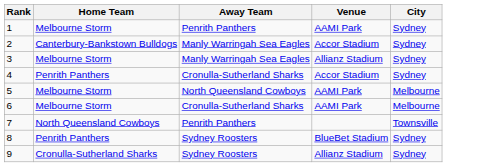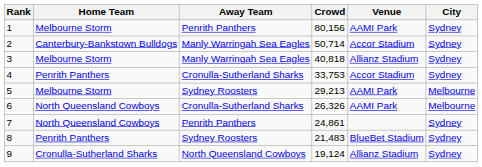 <table class="wikitable sortable">
 <tr>
 <th>Rank</th>
 <th>Home Team</th>
 <th>Away Team</th>
+<th>Crowd</th>
 <th>Venue</th>
 <th>City</th>
 </tr>
 <tr>
 <td>1</td>
 <td><a href='#'>Melbourne Storm</a></td>
 <td><a href='#'>Penrith Panthers</a></td>
+<td>80,156</td>
 <td><a href='#'>AAMI Park</a></td>
 <td><a href='#'>Sydney</a></td>
 </tr>
 <tr>
 <td>2</td>
 <td><a href='#'>Canterbury-Bankstown Bulldogs</a></td>
 <td><a href='#'>Manly Warringah Sea Eagles</a></td>
+<td>50,714</td>
 <td><a href='#'>Accor Stadium</a></td>
 <td><a href='#'>Sydney</a></td>
 </tr>
 <tr>
 <td>3</td>
 <td><a href='#'>Melbourne Storm</a></td>
 <td><a href='#'>Manly Warringah Sea Eagles</a></td>
+<td>40,818</td>
 <td><a href='#'>Allianz Stadium</a></td>
 <td><a href='#'>Sydney</a></td>
 </tr>
 <tr>
 <td>4</td>
 <td><a href='#'>Penrith Panthers</a></td>
 <td><a href='#'>Cronulla-Sutherland Sharks</a></td>
+<td>33,753</td>
 <td><a href='#'>Accor Stadium</a></td>
 <td><a href='#'>Sydney</a></td>
 </tr>
 <tr>
 <td>5</td>
 <td><a href='#'>Melbourne Storm</a></td>
-<td><a href='#'>North Queensland Cowboys</a></td>
+<td><a href='#'>Sydney Roosters</a></td>
+<td>29,213</td>
 <td><a href='#'>AAMI Park</a></td>
 <td><a href='#'>Melbourne</a></td>
 </tr>
 <tr>
 <td>6</td>
-<td><a href='#'>Melbourne Storm</a></td>
+<td><a href='#'>North Queensland Cowboys</a></td>
 <td><a href='#'>Cronulla-Sutherland Sharks</a></td>
+<td>26,326</td>
 <td><a href='#'>AAMI Park</a></td>
 <td><a href='#'>Melbourne</a></td>
 </tr>
 <tr>
 <td>7</td>
 <td><a href='#'>North Queensland Cowboys</a></td>
 <td><a href='#'>Penrith Panthers</a></td>
+<td>24,861</td>
 <td></td>
-<td><a href='#'>Townsville</a></td>
+<td><a href='#'>Sydney</a></td>
 </tr>
 <tr>
 <td>8</td>
 <td><a href='#'>Penrith Panthers</a></td>
 <td><a href='#'>Sydney Roosters</a></td>
+<td>21,483</td>
 <td><a href='#'>BlueBet Stadium</a></td>
 <td><a href='#'>Sydney</a></td>
 </tr>
 <tr>
 <td>9</td>
 <td><a href='#'>Cronulla-Sutherland Sharks</a></td>
-<td><a href='#'>Sydney Roosters</a></td>
+<td><a href='#'>North Queensland Cowboys</a></td>
+<td>19,124</td>
 <td><a href='#'>Allianz Stadium</a></td>
 <td><a href='#'>Sydney</a></td>
 </tr>
 </table>
